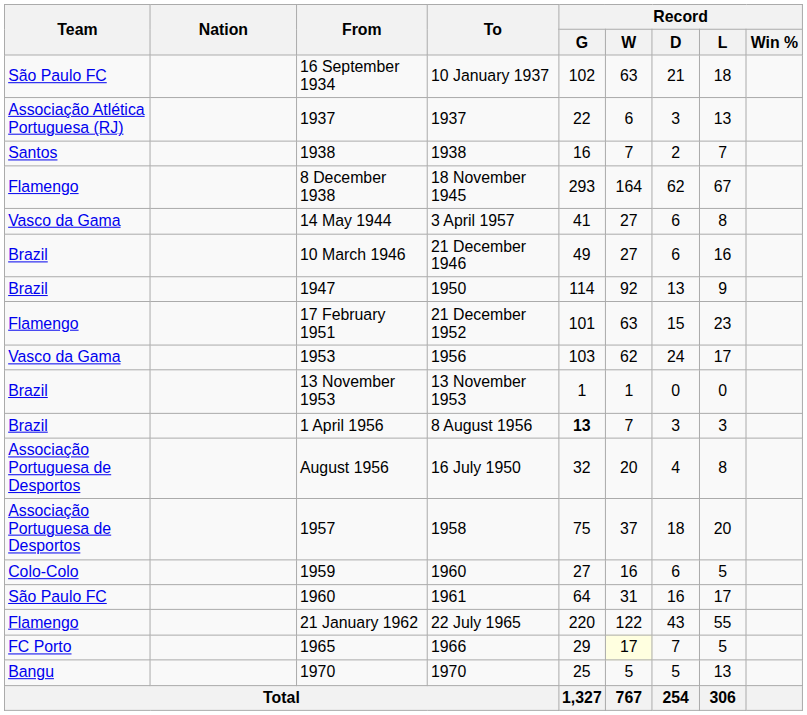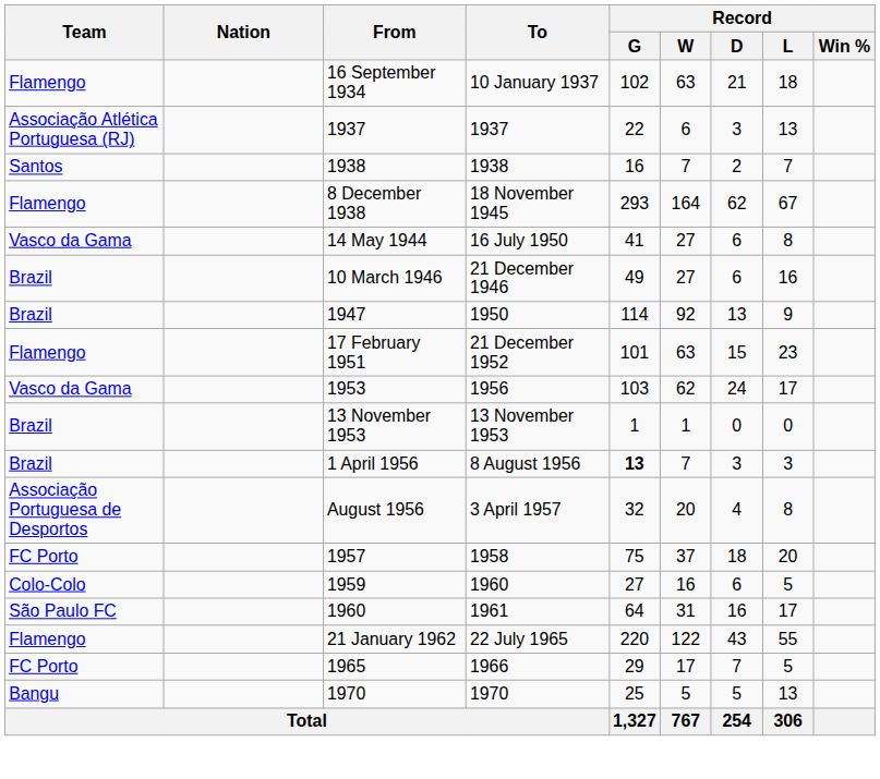 <table class="wikitable" style="text-align: center">
 <tr>
 <th rowspan=2 width=140>Team</th>
 <th rowspan=2 width=140>Nation</th>
 <th rowspan=2 width=125>From</th>
 <th rowspan=2 width=125>To</th>
 <th colspan=8>Record</th>
 </tr>
 <tr>
 <th width=40>G</th>
 <th width=40>W</th>
 <th width=40>D</th>
 <th width=40>L</th>
 <th width=50>Win %</th>
 </tr>
 <tr>
-<td align="left"><a href='#'>São Paulo FC</a></td>
+<td align="left"><a href='#'>Flamengo</a></td>
 <td align="left"></td>
 <td align=left>16 September  1934</td>
 <td align=left>10 January  1937</td>
 <td>102</td>
 <td>63</td>
 <td>21</td>
 <td>18</td>
 <td></td>
 </tr>
 <tr>
 <td align="left"><a href='#'>Associação Atlética Portuguesa (RJ)</a></td>
 <td align="left"></td>
 <td align=left>1937</td>
 <td align=left>1937</td>
 <td>22</td>
 <td>6</td>
 <td>3</td>
 <td>13</td>
 <td></td>
 </tr>
 <tr>
 <td align="left"><a href='#'>Santos</a></td>
 <td align="left"></td>
 <td align=left>1938</td>
 <td align=left>1938</td>
 <td>16</td>
 <td>7</td>
 <td>2</td>
 <td>7</td>
 <td></td>
 </tr>
 <tr>
 <td align="left"><a href='#'>Flamengo</a></td>
 <td align="left"></td>
 <td align=left>8 December  1938</td>
 <td align=left>18  November  1945</td>
 <td>293</td>
 <td>164</td>
 <td>62</td>
 <td>67</td>
 <td></td>
 </tr>
 <tr>
 <td align="left"><a href='#'>Vasco da Gama</a></td>
 <td align="left"></td>
 <td align=left>14 May  1944</td>
-<td align=left>3 April 1957</td>
+<td align=left>16  July  1950</td>
 <td>41</td>
 <td>27</td>
 <td>6</td>
 <td>8</td>
 <td></td>
 </tr>
 <tr>
 <td align="left"><a href='#'>Brazil</a></td>
 <td align="left"></td>
 <td align=left>10 March 1946</td>
 <td align=left>21 December 1946</td>
 <td>49</td>
 <td>27</td>
 <td>6</td>
 <td>16</td>
 <td></td>
 </tr>
 <tr>
 <td align="left"><a href='#'>Brazil</a></td>
 <td align="left"></td>
 <td align=left>1947</td>
 <td align=left>1950</td>
 <td>114</td>
 <td>92</td>
 <td>13</td>
 <td>9</td>
 <td></td>
 </tr>
 <tr>
 <td align="left"><a href='#'>Flamengo</a></td>
 <td align="left"></td>
 <td align=left>17 February 1951</td>
 <td align=left>21 December 1952</td>
 <td>101</td>
 <td>63</td>
 <td>15</td>
 <td>23</td>
 <td></td>
 </tr>
 <tr>
 <td align="left"><a href='#'>Vasco da Gama</a></td>
 <td align="left"></td>
 <td align=left>1953</td>
 <td align=left>1956</td>
 <td>103</td>
 <td>62</td>
 <td>24</td>
 <td>17</td>
 <td></td>
 </tr>
 <tr>
 <td align="left"><a href='#'>Brazil</a></td>
 <td align="left"></td>
 <td align=left>13 November 1953</td>
 <td align=left>13 November 1953</td>
 <td>1</td>
 <td>1</td>
 <td>0</td>
 <td>0</td>
 <td></td>
 </tr>
 <tr>
 <td align="left"><a href='#'>Brazil</a></td>
 <td align="left"></td>
 <td align=left>1 April 1956</td>
 <td align=left>8 August 1956</td>
 <td><strong>13</strong></td>
 <td>7</td>
 <td>3</td>
 <td>3</td>
 <td></td>
 </tr>
 <tr>
 <td align="left"><a href='#'>Associação Portuguesa de Desportos</a></td>
 <td align="left"></td>
 <td align=left>August 1956</td>
-<td align=left>16  July  1950</td>
+<td align=left>3 April 1957</td>
 <td>32</td>
 <td>20</td>
 <td>4</td>
 <td>8</td>
 <td></td>
 </tr>
 <tr>
-<td align="left"><a href='#'>Associação Portuguesa de Desportos</a></td>
+<td align="left"><a href='#'>FC Porto</a></td>
 <td align="left"></td>
 <td align=left>1957</td>
 <td align=left>1958</td>
 <td>75</td>
 <td>37</td>
 <td>18</td>
 <td>20</td>
 <td></td>
 </tr>
 <tr>
 <td align="left"><a href='#'>Colo-Colo</a></td>
 <td align="left"></td>
 <td align=left>1959</td>
 <td align=left>1960</td>
 <td>27</td>
 <td>16</td>
 <td>6</td>
 <td>5</td>
 <td></td>
 </tr>
 <tr>
 <td align="left"><a href='#'>São Paulo FC</a></td>
 <td align="left"></td>
 <td align=left>1960</td>
 <td align=left>1961</td>
 <td>64</td>
 <td>31</td>
 <td>16</td>
 <td>17</td>
 <td></td>
 </tr>
 <tr>
 <td align="left"><a href='#'>Flamengo</a></td>
 <td align="left"></td>
 <td align=left>21 January 1962</td>
 <td align=left>22 July 1965</td>
 <td>220</td>
 <td>122</td>
 <td>43</td>
 <td>55</td>
 <td></td>
 </tr>
 <tr>
 <td align="left"><a href='#'>FC Porto</a></td>
 <td align="left"></td>
 <td align=left>1965</td>
 <td align=left>1966</td>
 <td>29</td>
-<td style="background: lightyellow;">17</td>
+<td>17</td>
 <td>7</td>
 <td>5</td>
 <td></td>
 </tr>
 <tr>
 <td align="left"><a href='#'>Bangu</a></td>
 <td align="left"></td>
 <td align=left>1970</td>
 <td align=left>1970</td>
 <td>25</td>
 <td>5</td>
 <td>5</td>
 <td>13</td>
 <td></td>
 </tr>
 <tr>
 <th align="center" colspan="4">Total</th>
 <th>1,327</th>
 <th>767</th>
 <th>254</th>
 <th>306</th>
 <th></th>
 </tr>
 </table>
